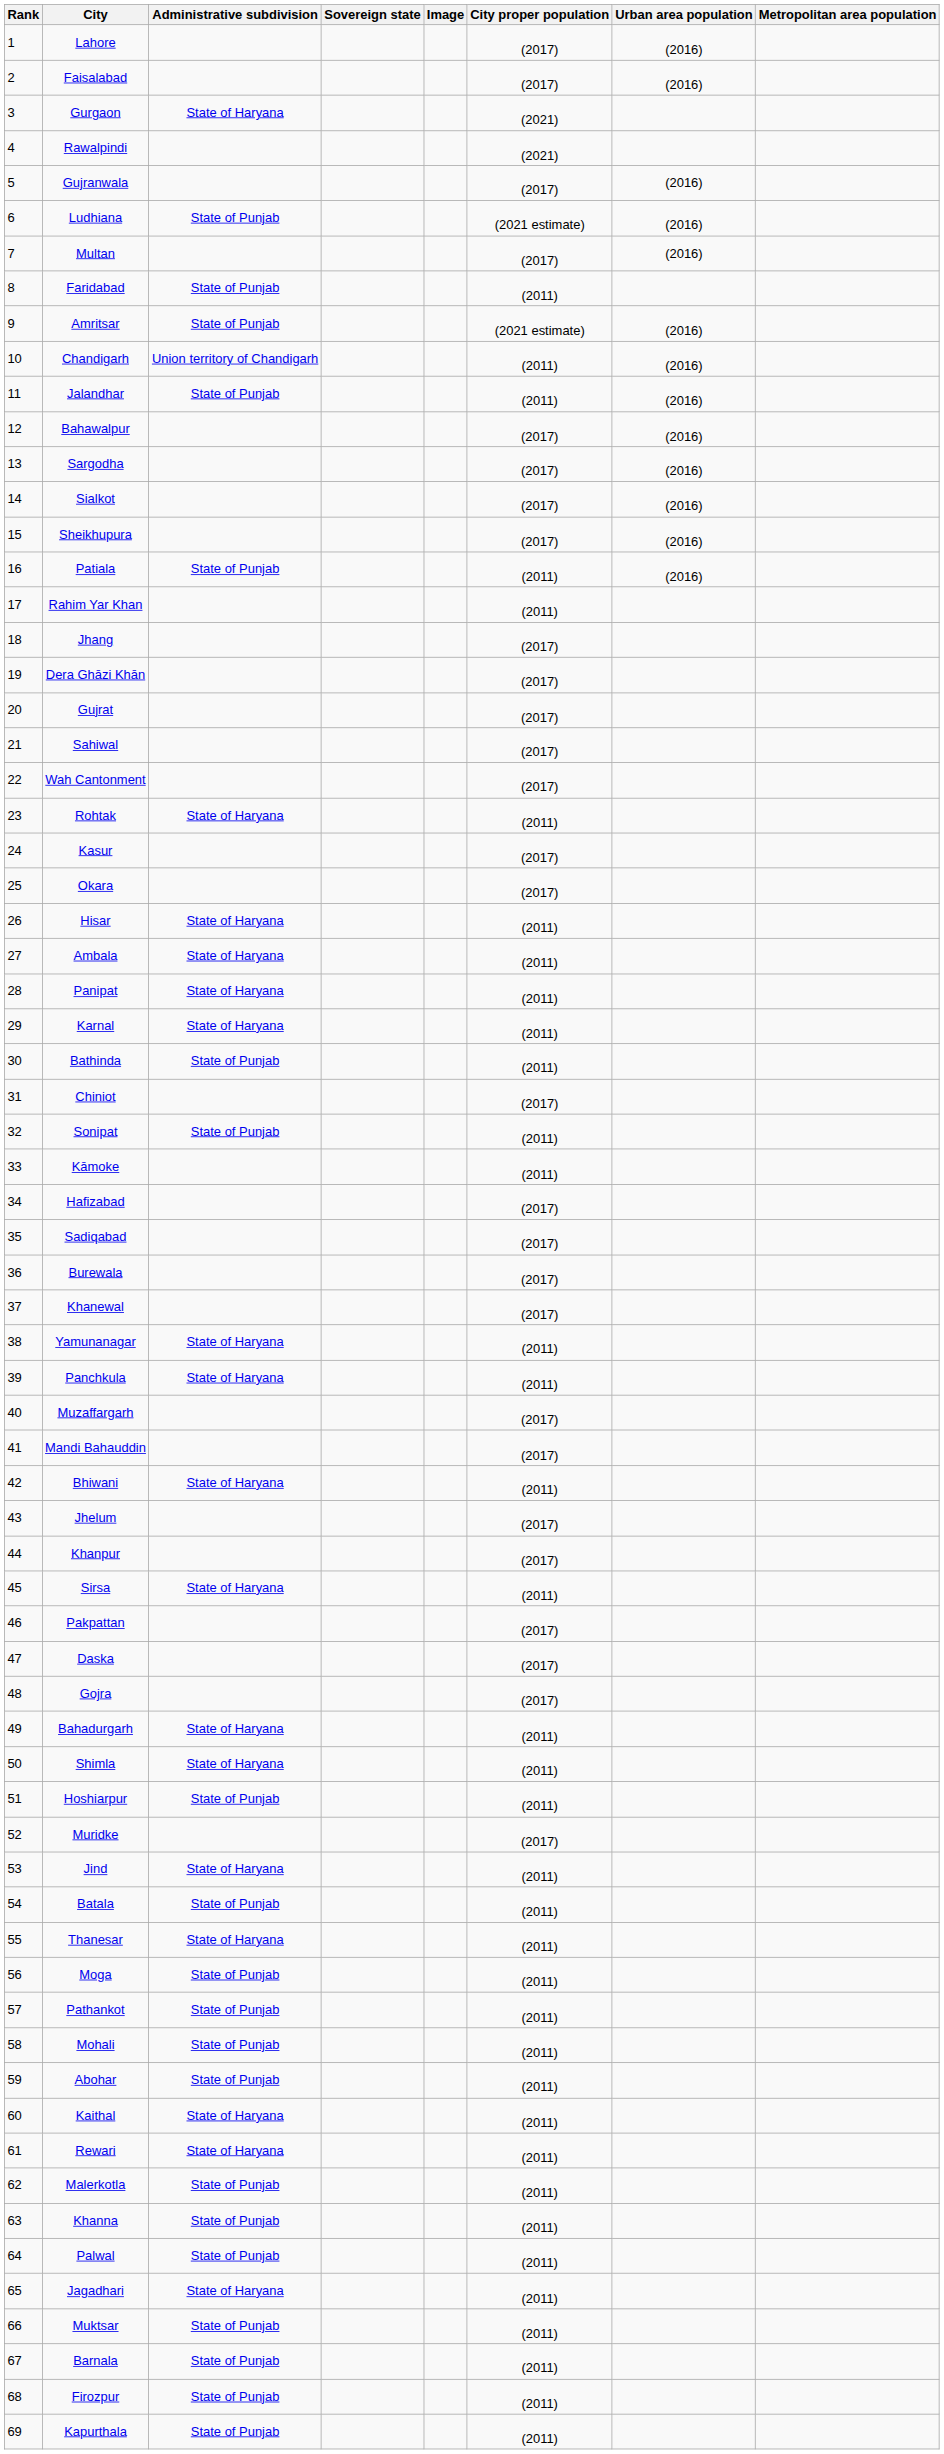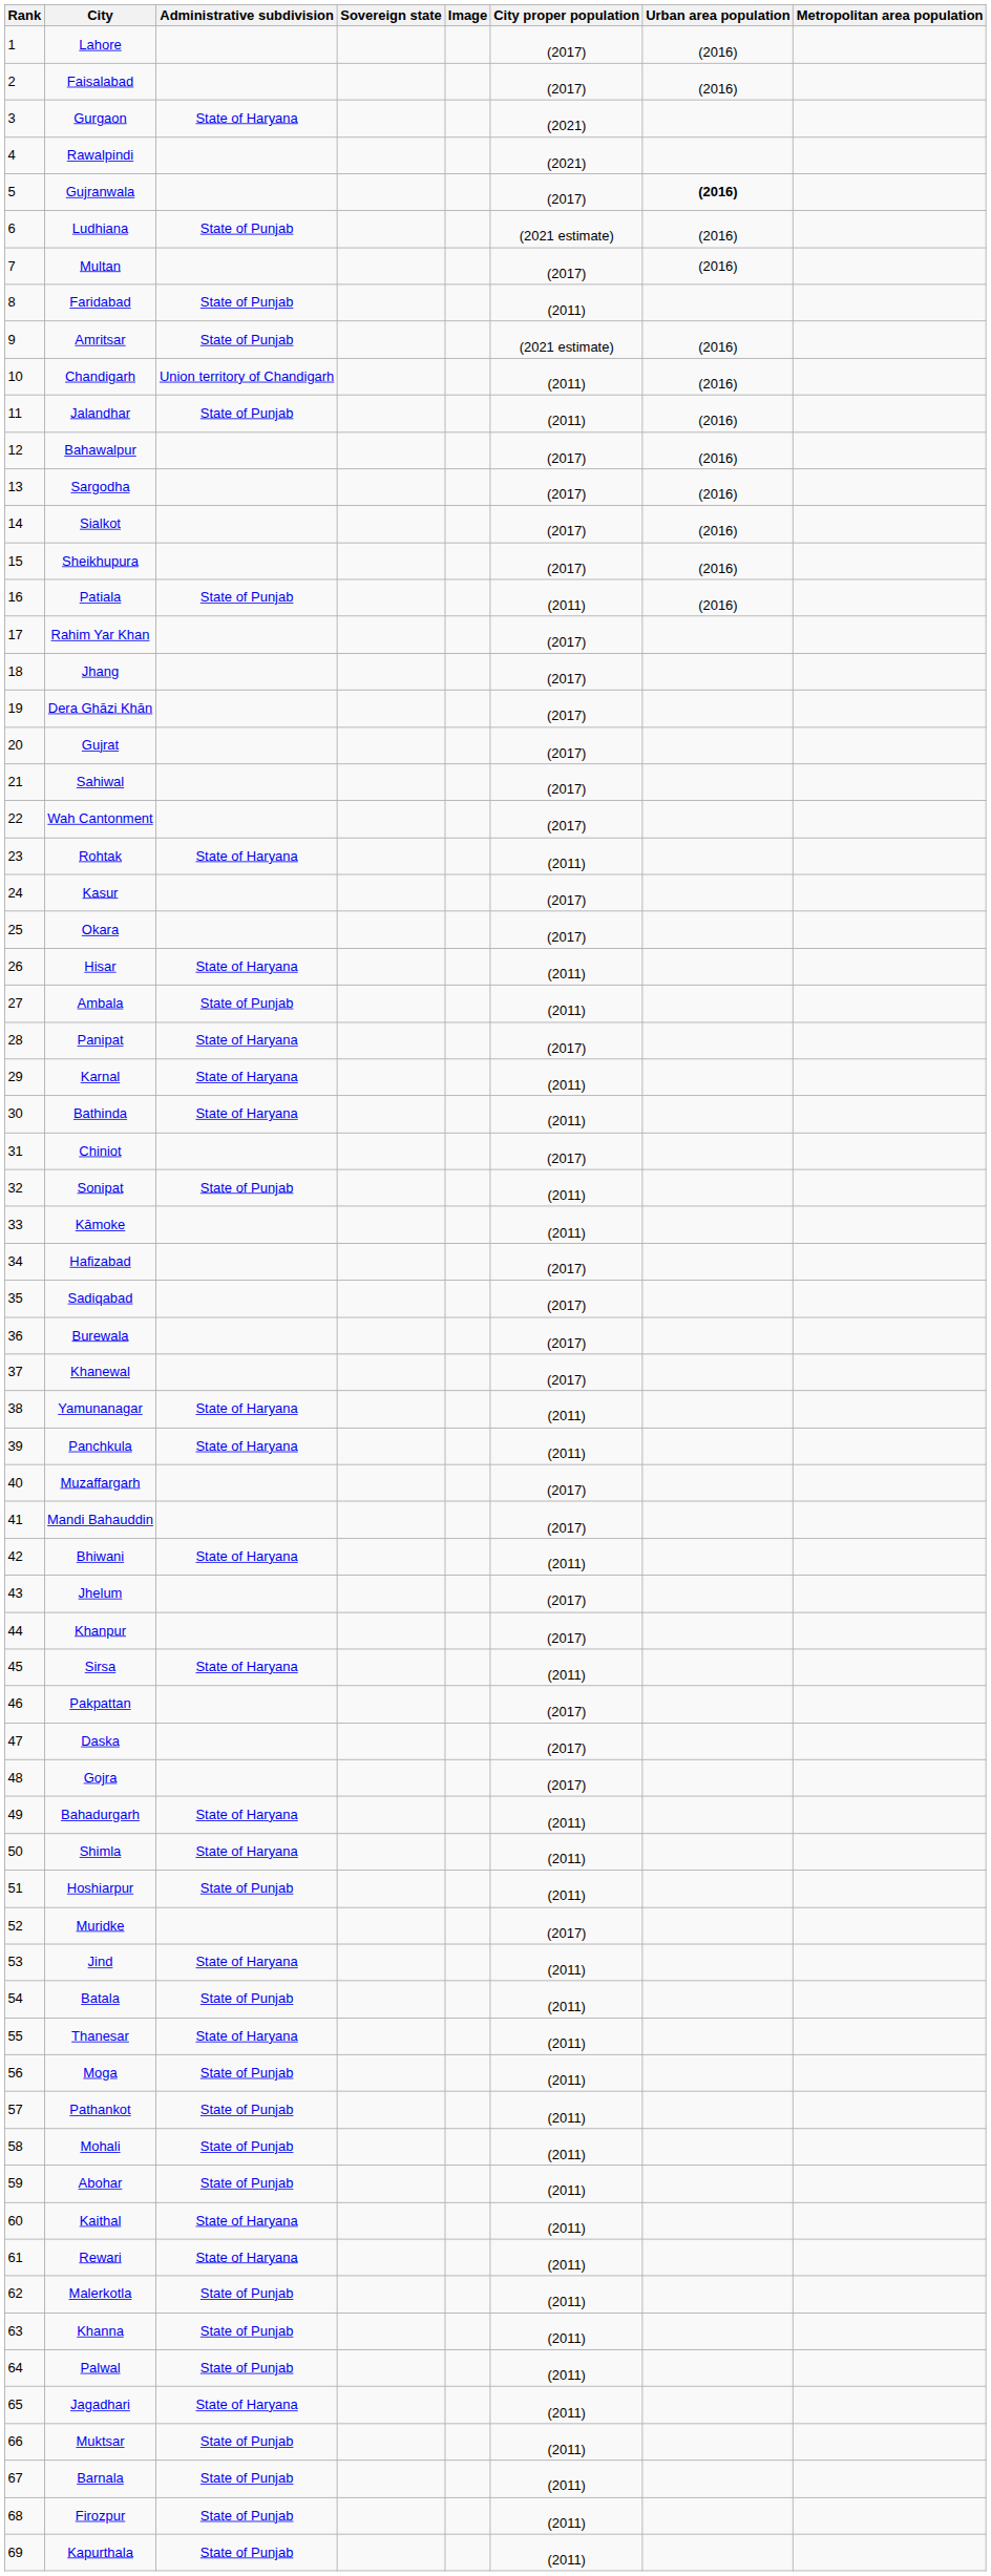 <table class="sortable wikitable" style="vertical-align:center; text-align:center; background:#FFFFF;">
 <tr>
 <th>Rank</th>
 <th>City</th>
 <th>Administrative subdivision</th>
 <th>Sovereign state</th>
 <th>Image</th>
 <th>City proper population</th>
 <th>Urban area population</th>
 <th>Metropolitan area population</th>
 </tr>
 <tr>
 <td style="text-align:left;">1</td>
 <td><a href='#'>Lahore</a></td>
 <td></td>
 <td></td>
 <td></td>
 <td><br>(2017)</td>
 <td><br>(2016)</td>
 <td></td>
 </tr>
 <tr>
 <td style="text-align:left;">2</td>
 <td><a href='#'>Faisalabad</a></td>
 <td></td>
 <td></td>
 <td></td>
 <td><br>(2017)</td>
 <td><br>(2016)</td>
 <td></td>
 </tr>
 <tr>
 <td style="text-align:left;">3</td>
 <td><a href='#'>Gurgaon</a></td>
 <td><a href='#'>State of Haryana</a></td>
 <td></td>
 <td></td>
 <td><br>(2021)</td>
 <td></td>
 <td></td>
 </tr>
 <tr>
 <td style="text-align:left;">4</td>
 <td><a href='#'>Rawalpindi</a></td>
 <td></td>
 <td></td>
 <td></td>
 <td><br>(2021)</td>
 <td></td>
 <td></td>
 </tr>
 <tr>
 <td style="text-align:left;">5</td>
 <td><a href='#'>Gujranwala</a></td>
 <td></td>
 <td></td>
 <td></td>
 <td><br>(2017)</td>
-<td>(2016)</td>
+<td><strong>(2016)</strong></td>
 <td></td>
 </tr>
 <tr>
 <td style="text-align:left;">6</td>
 <td><a href='#'>Ludhiana</a></td>
 <td><a href='#'>State of Punjab</a></td>
 <td></td>
 <td></td>
 <td><br>(2021 estimate)</td>
 <td><br>(2016)</td>
 <td></td>
 </tr>
 <tr>
 <td style="text-align:left;">7</td>
 <td><a href='#'>Multan</a></td>
 <td></td>
 <td></td>
 <td></td>
 <td><br>(2017)</td>
 <td>(2016)</td>
 <td></td>
 </tr>
 <tr>
 <td style="text-align:left;">8</td>
 <td><a href='#'>Faridabad</a></td>
 <td><a href='#'>State of Punjab</a></td>
 <td></td>
 <td></td>
 <td><br>(2011)</td>
 <td></td>
 <td></td>
 </tr>
 <tr>
 <td style="text-align:left;">9</td>
 <td><a href='#'>Amritsar</a></td>
 <td><a href='#'>State of Punjab</a></td>
 <td></td>
 <td></td>
 <td><br>(2021 estimate)</td>
 <td><br>(2016)</td>
 <td></td>
 </tr>
 <tr>
 <td style="text-align:left;">10</td>
 <td><a href='#'>Chandigarh</a></td>
 <td><a href='#'>Union territory of Chandigarh</a></td>
 <td></td>
 <td></td>
 <td><br>(2011)</td>
 <td><br>(2016)</td>
 <td></td>
 </tr>
 <tr>
 <td style="text-align:left;">11</td>
 <td><a href='#'>Jalandhar</a></td>
 <td><a href='#'>State of Punjab</a></td>
 <td></td>
 <td></td>
 <td><br>(2011)</td>
 <td><br>(2016)</td>
 <td></td>
 </tr>
 <tr>
 <td style="text-align:left;">12</td>
 <td><a href='#'>Bahawalpur</a></td>
 <td></td>
 <td></td>
 <td></td>
 <td><br>(2017)</td>
 <td><br>(2016)</td>
 <td></td>
 </tr>
 <tr>
 <td style="text-align:left;">13</td>
 <td><a href='#'>Sargodha</a></td>
 <td></td>
 <td></td>
 <td></td>
 <td><br>(2017)</td>
 <td><br>(2016)</td>
 <td></td>
 </tr>
 <tr>
 <td style="text-align:left;">14</td>
 <td><a href='#'>Sialkot</a></td>
 <td></td>
 <td></td>
 <td></td>
 <td><br>(2017)</td>
 <td><br>(2016)</td>
 <td></td>
 </tr>
 <tr>
 <td style="text-align:left;">15</td>
 <td><a href='#'>Sheikhupura</a></td>
 <td></td>
 <td></td>
 <td></td>
 <td><br>(2017)</td>
 <td><br>(2016)</td>
 <td></td>
 </tr>
 <tr>
 <td style="text-align:left;">16</td>
 <td><a href='#'>Patiala</a></td>
 <td><a href='#'>State of Punjab</a></td>
 <td></td>
 <td></td>
 <td><br>(2011)</td>
 <td><br>(2016)</td>
 <td></td>
 </tr>
 <tr>
 <td style="text-align:left;">17</td>
 <td><a href='#'>Rahim Yar Khan</a></td>
 <td></td>
 <td></td>
 <td></td>
-<td><br>(2011)</td>
+<td><br>(2017)</td>
 <td></td>
 <td></td>
 </tr>
 <tr>
 <td style="text-align:left;">18</td>
 <td><a href='#'>Jhang</a></td>
 <td></td>
 <td></td>
 <td></td>
 <td><br>(2017)</td>
 <td></td>
 <td></td>
 </tr>
 <tr>
 <td style="text-align:left;">19</td>
 <td><a href='#'>Dera Ghāzi Khān</a></td>
 <td></td>
 <td></td>
 <td></td>
 <td><br>(2017)</td>
 <td></td>
 <td></td>
 </tr>
 <tr>
 <td style="text-align:left;">20</td>
 <td><a href='#'>Gujrat</a></td>
 <td></td>
 <td></td>
 <td></td>
 <td><br>(2017)</td>
 <td></td>
 <td></td>
 </tr>
 <tr>
 <td style="text-align:left;">21</td>
 <td><a href='#'>Sahiwal</a></td>
 <td></td>
 <td></td>
 <td></td>
 <td><br>(2017)</td>
 <td></td>
 <td></td>
 </tr>
 <tr>
 <td style="text-align:left;">22</td>
 <td><a href='#'>Wah Cantonment</a></td>
 <td></td>
 <td></td>
 <td></td>
 <td><br>(2017)</td>
 <td></td>
 <td></td>
 </tr>
 <tr>
 <td style="text-align:left;">23</td>
 <td><a href='#'>Rohtak</a></td>
 <td><a href='#'>State of Haryana</a></td>
 <td></td>
 <td></td>
 <td><br>(2011)</td>
 <td></td>
 <td></td>
 </tr>
 <tr>
 <td style="text-align:left;">24</td>
 <td><a href='#'>Kasur</a></td>
 <td></td>
 <td></td>
 <td></td>
 <td><br>(2017)</td>
 <td></td>
 <td></td>
 </tr>
 <tr>
 <td style="text-align:left;">25</td>
 <td><a href='#'>Okara</a></td>
 <td></td>
 <td></td>
 <td></td>
 <td><br>(2017)</td>
 <td></td>
 <td></td>
 </tr>
 <tr>
 <td style="text-align:left;">26</td>
 <td><a href='#'>Hisar</a></td>
 <td><a href='#'>State of Haryana</a></td>
 <td></td>
 <td></td>
 <td><br>(2011)</td>
 <td></td>
 <td></td>
 </tr>
 <tr>
 <td style="text-align:left;">27</td>
 <td><a href='#'>Ambala</a></td>
-<td><a href='#'>State of Haryana</a></td>
+<td><a href='#'>State of Punjab</a></td>
 <td></td>
 <td></td>
 <td><br>(2011)</td>
 <td></td>
 <td></td>
 </tr>
 <tr>
 <td style="text-align:left;">28</td>
 <td><a href='#'>Panipat</a></td>
 <td><a href='#'>State of Haryana</a></td>
 <td></td>
 <td></td>
-<td><br>(2011)</td>
+<td><br>(2017)</td>
 <td></td>
 <td></td>
 </tr>
 <tr>
 <td style="text-align:left;">29</td>
 <td><a href='#'>Karnal</a></td>
 <td><a href='#'>State of Haryana</a></td>
 <td></td>
 <td></td>
 <td><br>(2011)</td>
 <td></td>
 <td></td>
 </tr>
 <tr>
 <td style="text-align:left;">30</td>
 <td><a href='#'>Bathinda</a></td>
-<td><a href='#'>State of Punjab</a></td>
+<td><a href='#'>State of Haryana</a></td>
 <td></td>
 <td></td>
 <td><br>(2011)</td>
 <td></td>
 <td></td>
 </tr>
 <tr>
 <td style="text-align:left;">31</td>
 <td><a href='#'>Chiniot</a></td>
 <td></td>
 <td></td>
 <td></td>
 <td><br>(2017)</td>
 <td></td>
 <td></td>
 </tr>
 <tr>
 <td style="text-align:left;">32</td>
 <td><a href='#'>Sonipat</a></td>
 <td><a href='#'>State of Punjab</a></td>
 <td></td>
 <td></td>
 <td><br>(2011)</td>
 <td></td>
 <td></td>
 </tr>
 <tr>
 <td style="text-align:left;">33</td>
 <td><a href='#'>Kāmoke</a></td>
 <td></td>
 <td></td>
 <td></td>
 <td><br>(2011)</td>
 <td></td>
 <td></td>
 </tr>
 <tr>
 <td style="text-align:left;">34</td>
 <td><a href='#'>Hafizabad</a></td>
 <td></td>
 <td></td>
 <td></td>
 <td><br>(2017)</td>
 <td></td>
 <td></td>
 </tr>
 <tr>
 <td style="text-align:left;">35</td>
 <td><a href='#'>Sadiqabad</a></td>
 <td></td>
 <td></td>
 <td></td>
 <td><br>(2017)</td>
 <td></td>
 <td></td>
 </tr>
 <tr>
 <td style="text-align:left;">36</td>
 <td><a href='#'>Burewala</a></td>
 <td></td>
 <td></td>
 <td></td>
 <td><br>(2017)</td>
 <td></td>
 <td></td>
 </tr>
 <tr>
 <td style="text-align:left;">37</td>
 <td><a href='#'>Khanewal</a></td>
 <td></td>
 <td></td>
 <td></td>
 <td><br>(2017)</td>
 <td></td>
 <td></td>
 </tr>
 <tr>
 <td style="text-align:left;">38</td>
 <td><a href='#'>Yamunanagar</a></td>
 <td><a href='#'>State of Haryana</a></td>
 <td></td>
 <td></td>
 <td><br>(2011)</td>
 <td></td>
 <td></td>
 </tr>
 <tr>
 <td style="text-align:left;">39</td>
 <td><a href='#'>Panchkula</a></td>
 <td><a href='#'>State of Haryana</a></td>
 <td></td>
 <td></td>
 <td><br>(2011)</td>
 <td></td>
 <td></td>
 </tr>
 <tr>
 <td style="text-align:left;">40</td>
 <td><a href='#'>Muzaffargarh</a></td>
 <td></td>
 <td></td>
 <td></td>
 <td><br>(2017)</td>
 <td></td>
 <td></td>
 </tr>
 <tr>
 <td style="text-align:left;">41</td>
 <td><a href='#'>Mandi Bahauddin</a></td>
 <td></td>
 <td></td>
 <td></td>
 <td><br>(2017)</td>
 <td></td>
 <td></td>
 </tr>
 <tr>
 <td style="text-align:left;">42</td>
 <td><a href='#'>Bhiwani</a></td>
 <td><a href='#'>State of Haryana</a></td>
 <td></td>
 <td></td>
 <td><br>(2011)</td>
 <td></td>
 <td></td>
 </tr>
 <tr>
 <td style="text-align:left;">43</td>
 <td><a href='#'>Jhelum</a></td>
 <td></td>
 <td></td>
 <td></td>
 <td><br>(2017)</td>
 <td></td>
 <td></td>
 </tr>
 <tr>
 <td style="text-align:left;">44</td>
 <td><a href='#'>Khanpur</a></td>
 <td></td>
 <td></td>
 <td></td>
 <td><br>(2017)</td>
 <td></td>
 <td></td>
 </tr>
 <tr>
 <td style="text-align:left;">45</td>
 <td><a href='#'>Sirsa</a></td>
 <td><a href='#'>State of Haryana</a></td>
 <td></td>
 <td></td>
 <td><br>(2011)</td>
 <td></td>
 <td></td>
 </tr>
 <tr>
 <td style="text-align:left;">46</td>
 <td><a href='#'>Pakpattan</a></td>
 <td></td>
 <td></td>
 <td></td>
 <td><br>(2017)</td>
 <td></td>
 <td></td>
 </tr>
 <tr>
 <td style="text-align:left;">47</td>
 <td><a href='#'>Daska</a></td>
 <td></td>
 <td></td>
 <td></td>
 <td><br>(2017)</td>
 <td></td>
 <td></td>
 </tr>
 <tr>
 <td style="text-align:left;">48</td>
 <td><a href='#'>Gojra</a></td>
 <td></td>
 <td></td>
 <td></td>
 <td><br>(2017)</td>
 <td></td>
 <td></td>
 </tr>
 <tr>
 <td style="text-align:left;">49</td>
 <td><a href='#'>Bahadurgarh</a></td>
 <td><a href='#'>State of Haryana</a></td>
 <td></td>
 <td></td>
 <td><br>(2011)</td>
 <td></td>
 <td></td>
 </tr>
 <tr>
 <td style="text-align:left;">50</td>
 <td><a href='#'>Shimla</a></td>
 <td><a href='#'>State of Haryana</a></td>
 <td></td>
 <td></td>
 <td><br>(2011)</td>
 <td></td>
 <td></td>
 </tr>
 <tr>
 <td style="text-align:left;">51</td>
 <td><a href='#'>Hoshiarpur</a></td>
 <td><a href='#'>State of Punjab</a></td>
 <td></td>
 <td></td>
 <td><br>(2011)</td>
 <td></td>
 <td></td>
 </tr>
 <tr>
 <td style="text-align:left;">52</td>
 <td><a href='#'>Muridke</a></td>
 <td></td>
 <td></td>
 <td></td>
 <td><br>(2017)</td>
 <td></td>
 <td></td>
 </tr>
 <tr>
 <td style="text-align:left;">53</td>
 <td><a href='#'>Jind</a></td>
 <td><a href='#'>State of Haryana</a></td>
 <td></td>
 <td></td>
 <td><br>(2011)</td>
 <td></td>
 <td></td>
 </tr>
 <tr>
 <td style="text-align:left;">54</td>
 <td><a href='#'>Batala</a></td>
 <td><a href='#'>State of Punjab</a></td>
 <td></td>
 <td></td>
 <td><br>(2011)</td>
 <td></td>
 <td></td>
 </tr>
 <tr>
 <td style="text-align:left;">55</td>
 <td><a href='#'>Thanesar</a></td>
 <td><a href='#'>State of Haryana</a></td>
 <td></td>
 <td></td>
 <td><br>(2011)</td>
 <td></td>
 <td></td>
 </tr>
 <tr>
 <td style="text-align:left;">56</td>
 <td><a href='#'>Moga</a></td>
 <td><a href='#'>State of Punjab</a></td>
 <td></td>
 <td></td>
 <td><br>(2011)</td>
 <td></td>
 <td></td>
 </tr>
 <tr>
 <td style="text-align:left;">57</td>
 <td><a href='#'>Pathankot</a></td>
 <td><a href='#'>State of Punjab</a></td>
 <td></td>
 <td></td>
 <td><br>(2011)</td>
 <td></td>
 <td></td>
 </tr>
 <tr>
 <td style="text-align:left;">58</td>
 <td><a href='#'>Mohali</a></td>
 <td><a href='#'>State of Punjab</a></td>
 <td></td>
 <td></td>
 <td><br>(2011)</td>
 <td></td>
 <td></td>
 </tr>
 <tr>
 <td style="text-align:left;">59</td>
 <td><a href='#'>Abohar</a></td>
 <td><a href='#'>State of Punjab</a></td>
 <td></td>
 <td></td>
 <td><br>(2011)</td>
 <td></td>
 <td></td>
 </tr>
 <tr>
 <td style="text-align:left;">60</td>
 <td><a href='#'>Kaithal</a></td>
 <td><a href='#'>State of Haryana</a></td>
 <td></td>
 <td></td>
 <td><br>(2011)</td>
 <td></td>
 <td></td>
 </tr>
 <tr>
 <td style="text-align:left;">61</td>
 <td><a href='#'>Rewari</a></td>
 <td><a href='#'>State of Haryana</a></td>
 <td></td>
 <td></td>
 <td><br>(2011)</td>
 <td></td>
 <td></td>
 </tr>
 <tr>
 <td style="text-align:left;">62</td>
 <td><a href='#'>Malerkotla</a></td>
 <td><a href='#'>State of Punjab</a></td>
 <td></td>
 <td></td>
 <td><br>(2011)</td>
 <td></td>
 <td></td>
 </tr>
 <tr>
 <td style="text-align:left;">63</td>
 <td><a href='#'>Khanna</a></td>
 <td><a href='#'>State of Punjab</a></td>
 <td></td>
 <td></td>
 <td><br>(2011)</td>
 <td></td>
 <td></td>
 </tr>
 <tr>
 <td style="text-align:left;">64</td>
 <td><a href='#'>Palwal</a></td>
 <td><a href='#'>State of Punjab</a></td>
 <td></td>
 <td></td>
 <td><br>(2011)</td>
 <td></td>
 <td></td>
 </tr>
 <tr>
 <td style="text-align:left;">65</td>
 <td><a href='#'>Jagadhari</a></td>
 <td><a href='#'>State of Haryana</a></td>
 <td></td>
 <td></td>
 <td><br>(2011)</td>
 <td></td>
 <td></td>
 </tr>
 <tr>
 <td style="text-align:left;">66</td>
 <td><a href='#'>Muktsar</a></td>
 <td><a href='#'>State of Punjab</a></td>
 <td></td>
 <td></td>
 <td><br>(2011)</td>
 <td></td>
 <td></td>
 </tr>
 <tr>
 <td style="text-align:left;">67</td>
 <td><a href='#'>Barnala</a></td>
 <td><a href='#'>State of Punjab</a></td>
 <td></td>
 <td></td>
 <td><br>(2011)</td>
 <td></td>
 <td></td>
 </tr>
 <tr>
 <td style="text-align:left;">68</td>
 <td><a href='#'>Firozpur</a></td>
 <td><a href='#'>State of Punjab</a></td>
 <td></td>
 <td></td>
 <td><br>(2011)</td>
 <td></td>
 <td></td>
 </tr>
 <tr>
 <td style="text-align:left;">69</td>
 <td><a href='#'>Kapurthala</a></td>
 <td><a href='#'>State of Punjab</a></td>
 <td></td>
 <td></td>
 <td><br>(2011)</td>
 <td></td>
 <td></td>
 </tr>
 </table>
